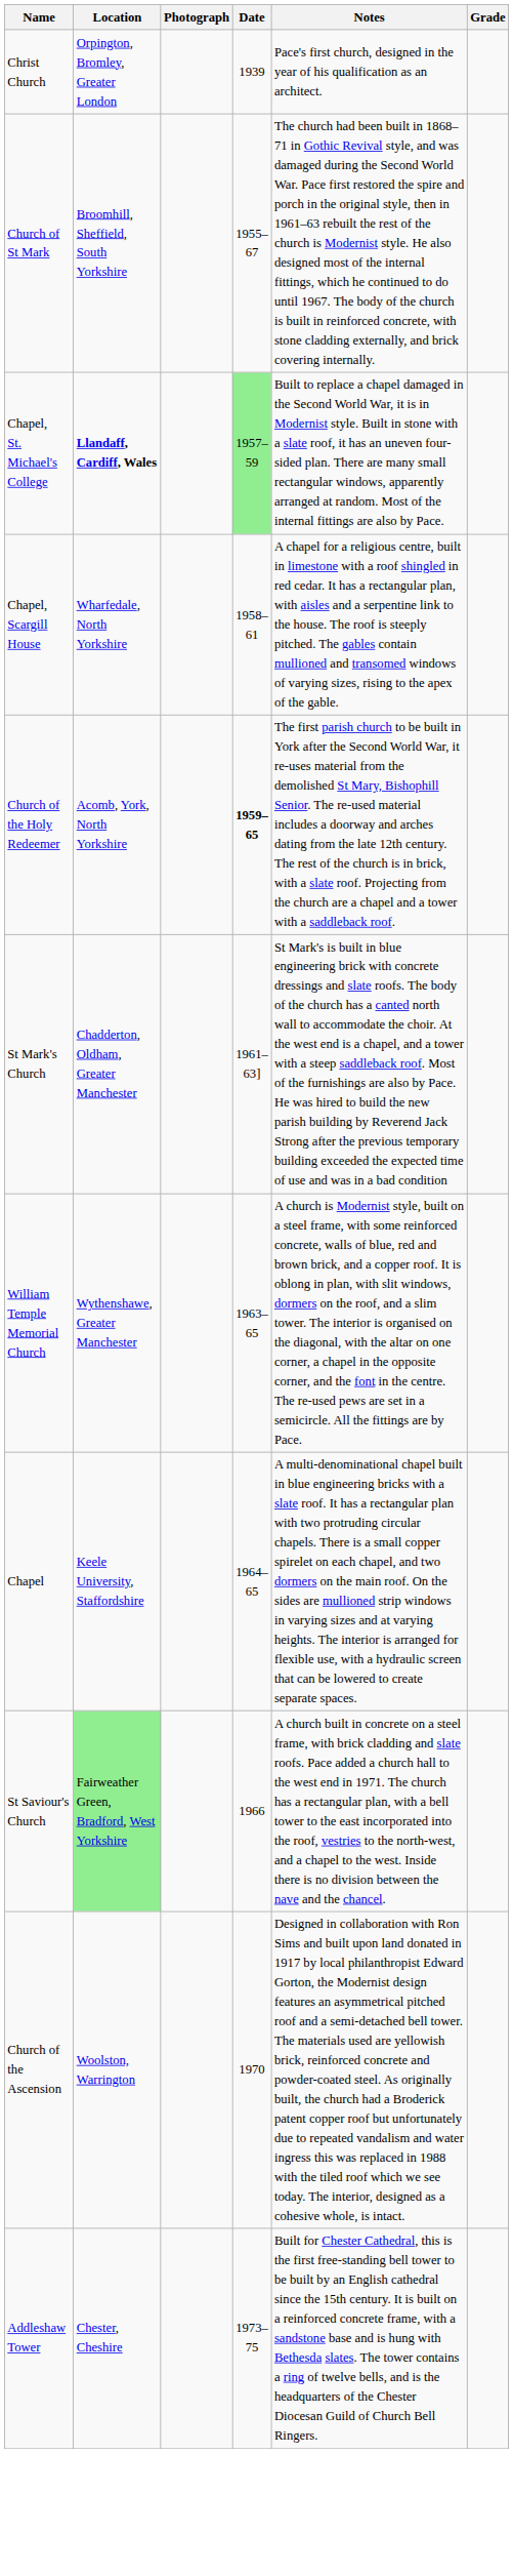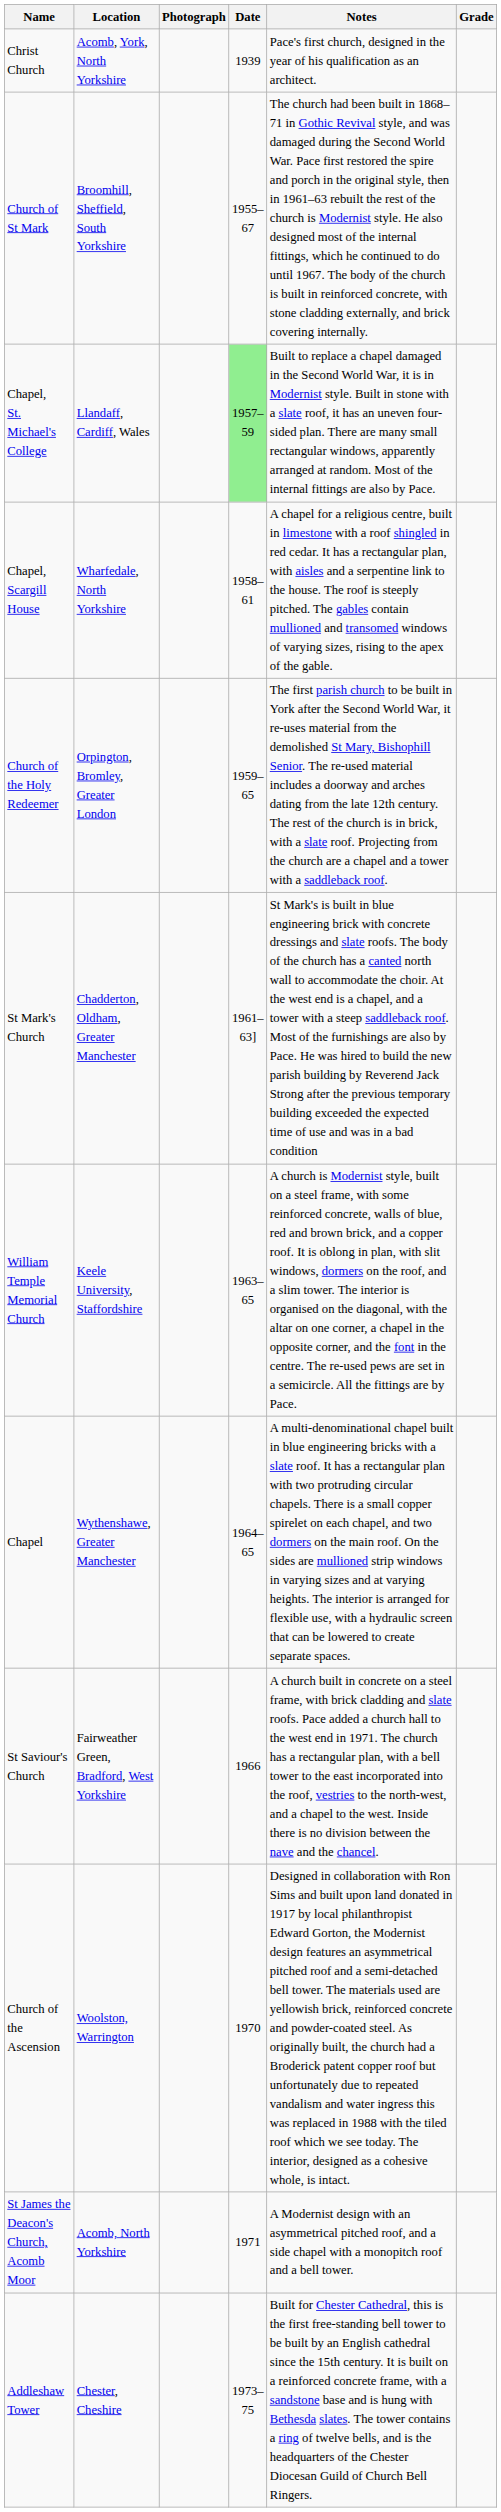 <table class="wikitable sortable plainrowheaders" style="width:100%;border:0px;text-align:left;line-height:150%;">
 <tr>
 <th style="col" style="width:120px">Name</th>
 <th style="col" style="width:150px">Location</th>
 <th style="col" style="width:100px" class="unsortable">Photograph</th>
 <th style="col" style="width:80px">Date</th>
 <th scope="col" class="unsortable">Notes</th>
 <th style="col" style="width:24px">Grade</th>
 </tr>
 <tr>
 <td>Christ Church</td>
-<td><a href='#'>Orpington</a>, <a href='#'>Bromley</a>,<br><a href='#'>Greater London</a><br><small></small></td>
+<td><a href='#'>Acomb</a>, <a href='#'>York</a>,<br><a href='#'>North Yorkshire</a><br><small></small></td>
 <td></td>
 <td align="center">1939</td>
 <td>Pace's first church, designed in the year of his qualification as an architect.</td>
 <td></td>
 </tr>
 <tr>
 <td><a href='#'>Church of St Mark</a></td>
 <td><a href='#'>Broomhill</a>, <a href='#'>Sheffield</a>,<br><a href='#'>South Yorkshire</a><br><small></small></td>
 <td></td>
 <td align="center">1955–67</td>
 <td>The church had been built in 1868–71 in <a href='#'>Gothic Revival</a> style, and was damaged during the Second World War.  Pace first restored the spire and porch in the original style, then in 1961–63 rebuilt the rest of the church is <a href='#'>Modernist</a> style.  He also designed most of the internal fittings, which he continued to do until 1967.  The body of the church is built in reinforced concrete, with stone cladding externally, and brick covering internally.</td>
 <td align="center" ></td>
 </tr>
 <tr>
 <td>Chapel,<br><a href='#'>St. Michael's College</a></td>
-<td><strong><a href='#'>Llandaff</a>, <a href='#'>Cardiff</a>, Wales<br><small></small></strong></td>
+<td><a href='#'>Llandaff</a>, <a href='#'>Cardiff</a>, Wales<br><small></small></td>
 <td></td>
 <td align="center" style="background: lightgreen;">1957–59</td>
 <td>Built to replace a chapel damaged in the Second World War, it is in <a href='#'>Modernist</a> style.  Built in stone with a <a href='#'>slate</a> roof, it has an uneven four-sided plan.  There are many small rectangular windows, apparently arranged at random.  Most of the internal fittings are also by Pace.</td>
 <td align="center" ></td>
 </tr>
 <tr>
 <td>Chapel, <a href='#'>Scargill House</a></td>
 <td><a href='#'>Wharfedale</a>, <a href='#'>North Yorkshire</a><br><small></small></td>
 <td></td>
 <td align="center">1958–61</td>
 <td>A chapel for a religious centre, built in <a href='#'>limestone</a> with a roof <a href='#'>shingled</a> in red cedar.  It has a rectangular plan, with <a href='#'>aisles</a> and a serpentine link to the house.  The roof is steeply pitched.  The <a href='#'>gables</a> contain <a href='#'>mullioned</a> and <a href='#'>transomed</a> windows of varying sizes, rising to the apex of the gable.</td>
 <td align="center" ></td>
 </tr>
 <tr>
 <td><a href='#'>Church of the Holy Redeemer</a></td>
-<td><a href='#'>Acomb</a>, <a href='#'>York</a>,<br><a href='#'>North Yorkshire</a><br><small></small></td>
+<td><a href='#'>Orpington</a>, <a href='#'>Bromley</a>,<br><a href='#'>Greater London</a><br><small></small></td>
 <td></td>
-<td align="center"><strong>1959–65</strong></td>
+<td align="center">1959–65</td>
 <td>The first <a href='#'>parish church</a> to be built in York after the Second World War, it re-uses material from the demolished <a href='#'>St Mary, Bishophill Senior</a>.  The re-used material includes a doorway and arches dating from the late 12th century.  The rest of the church is in brick, with a <a href='#'>slate</a> roof.  Projecting from the church are a chapel and a tower with a <a href='#'>saddleback roof</a>.</td>
 <td align="center" ></td>
 </tr>
 <tr>
 <td>St Mark's Church</td>
 <td><a href='#'>Chadderton</a>, <a href='#'>Oldham</a>, <a href='#'>Greater Manchester</a><br><small></small></td>
 <td></td>
 <td align="center">1961–63]</td>
 <td>St Mark's is built in blue engineering brick with concrete dressings and <a href='#'>slate</a> roofs.  The body of the church has a <a href='#'>canted</a> north wall to accommodate the choir.  At the west end is a chapel, and a tower with a steep <a href='#'>saddleback roof</a>.  Most of the furnishings are also by Pace. He was hired to build the new parish building  by Reverend Jack Strong after the previous temporary building exceeded the expected time of use and was in a bad condition</td>
 <td align="center" ></td>
 </tr>
 <tr>
 <td><a href='#'>William Temple Memorial Church</a></td>
-<td><a href='#'>Wythenshawe</a>,<br><a href='#'>Greater Manchester</a><br><small></small></td>
+<td><a href='#'>Keele University</a>, <a href='#'>Staffordshire</a><br><small></small></td>
 <td></td>
 <td align="center">1963–65</td>
 <td>A church is <a href='#'>Modernist</a> style, built on a steel frame, with some reinforced concrete, walls of blue, red and brown brick, and a copper roof.  It is oblong in plan, with slit windows, <a href='#'>dormers</a> on the roof, and a slim tower.  The interior is organised on the diagonal, with the altar on one corner, a chapel in the opposite corner, and the <a href='#'>font</a> in the centre.  The re-used pews are set in a semicircle.  All the fittings are by Pace.</td>
 <td align="center" ></td>
 </tr>
 <tr>
 <td>Chapel</td>
-<td><a href='#'>Keele University</a>, <a href='#'>Staffordshire</a><br><small></small></td>
+<td><a href='#'>Wythenshawe</a>,<br><a href='#'>Greater Manchester</a><br><small></small></td>
 <td></td>
 <td align="center">1964–65</td>
 <td>A multi-denominational chapel built in blue engineering bricks with a <a href='#'>slate</a> roof.  It has a rectangular plan with two protruding circular chapels.  There is a small copper spirelet on each chapel, and two <a href='#'>dormers</a> on the main roof.  On the sides are <a href='#'>mullioned</a> strip windows in varying sizes and at varying heights.  The interior is arranged for flexible use, with a hydraulic screen that can be lowered to create separate spaces.</td>
 <td align="center" ></td>
 </tr>
 <tr>
 <td>St Saviour's Church</td>
-<td style="background: lightgreen;">Fairweather Green,<br><a href='#'>Bradford</a>, <a href='#'>West Yorkshire</a><br><small></small></td>
+<td>Fairweather Green,<br><a href='#'>Bradford</a>, <a href='#'>West Yorkshire</a><br><small></small></td>
 <td></td>
 <td align="center">1966</td>
 <td>A church built in concrete on a steel frame, with brick cladding and <a href='#'>slate</a> roofs.  Pace added a church hall to the west end in 1971.  The church has a rectangular plan, with a bell tower to the east incorporated into the roof, <a href='#'>vestries</a> to the north-west, and a chapel to the west. Inside there is no division between the <a href='#'>nave</a> and the <a href='#'>chancel</a>.</td>
 <td align="center" ></td>
 </tr>
 <tr>
 <td>Church of the Ascension</td>
 <td><a href='#'>Woolston, Warrington</a><br><small></small></td>
 <td></td>
 <td align="center">1970</td>
 <td>Designed in collaboration with Ron Sims and built upon land donated in 1917 by local philanthropist Edward Gorton, the Modernist design features an asymmetrical pitched roof and a semi-detached bell tower. The materials used are yellowish brick, reinforced concrete and powder-coated steel. As originally built, the church had a Broderick patent copper roof but unfortunately due to repeated vandalism and water ingress this was replaced in 1988 with the tiled roof which we see today. The interior, designed as a cohesive whole, is intact.</td>
 <td></td>
 </tr>
 <tr>
+<td><a href='#'>St James the Deacon's Church, Acomb Moor</a></td>
+<td><a href='#'>Acomb, North Yorkshire</a></td>
+<td></td>
+<td align="center">1971</td>
+<td>A Modernist design with an asymmetrical pitched roof, and a side chapel with a monopitch roof and a bell tower.</td>
+<td></td>
+</tr>
+<tr>
 <td><a href='#'>Addleshaw Tower</a></td>
 <td><a href='#'>Chester</a>, <a href='#'>Cheshire</a><br><small></small></td>
 <td></td>
 <td align="center">1973–75</td>
 <td>Built for <a href='#'>Chester Cathedral</a>, this is the first free-standing bell tower to be built by an English cathedral since the 15th century.  It is built on a reinforced concrete frame, with a <a href='#'>sandstone</a> base and is hung with <a href='#'>Bethesda</a> <a href='#'>slates</a>.  The tower contains a <a href='#'>ring</a> of twelve bells, and is the headquarters of the Chester Diocesan Guild of Church Bell Ringers.</td>
 <td align="center" ></td>
 </tr>
 <tr>
 </tr>
 </table>
